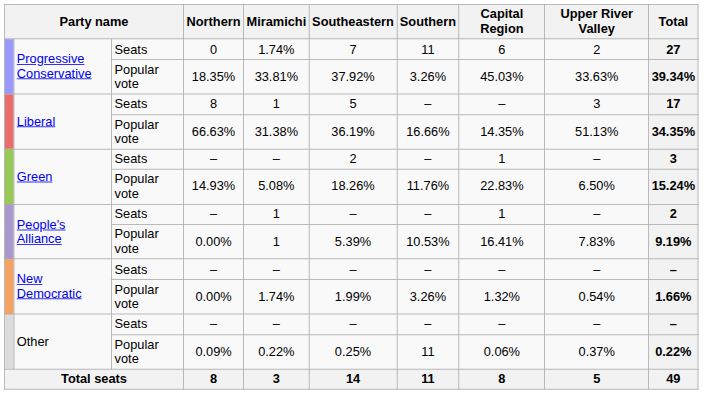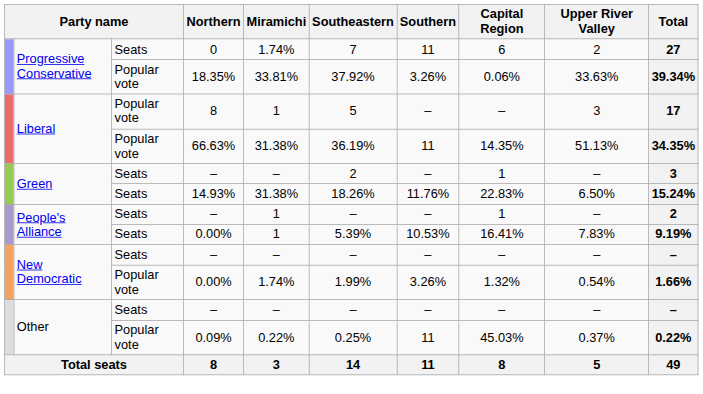 <table class="wikitable" style="text-align:center;">
 <tr>
 <th colspan="3">Party name</th>
 <th>Northern</th>
 <th>Miramichi</th>
 <th>Southeastern</th>
 <th>Southern</th>
 <th>Capital Region</th>
 <th>Upper River Valley</th>
 <th>Total</th>
 </tr>
 <tr>
 <td rowspan="2" bgcolor="#9999FF"> </td>
 <td rowspan="2" style="text-align:left;"><a href='#'>Progressive<br>Conservative</a></td>
 <td style="text-align:left;">Seats</td>
 <td>0</td>
 <td>1.74%</td>
 <td>7</td>
 <td>11</td>
 <td>6</td>
 <td>2</td>
 <th>27</th>
 </tr>
 <tr>
 <td style="text-align:left;">Popular vote</td>
 <td>18.35%</td>
 <td>33.81%</td>
 <td>37.92%</td>
 <td>3.26%</td>
-<td>45.03%</td>
+<td>0.06%</td>
 <td>33.63%</td>
 <th>39.34%</th>
 </tr>
 <tr>
 <td rowspan="2" bgcolor="#EA6D6A"> </td>
 <td rowspan="2" style="text-align:left;"><a href='#'>Liberal</a></td>
-<td style="text-align:left;">Seats</td>
+<td style="text-align:left;">Popular vote</td>
 <td>8</td>
 <td>1</td>
 <td>5</td>
 <td>–</td>
 <td>–</td>
 <td>3</td>
 <th>17</th>
 </tr>
 <tr>
 <td style="text-align:left;">Popular vote</td>
 <td>66.63%</td>
 <td>31.38%</td>
 <td>36.19%</td>
-<td>16.66%</td>
+<td>11</td>
 <td>14.35%</td>
 <td>51.13%</td>
 <th>34.35%</th>
 </tr>
 <tr>
 <td rowspan="2" bgcolor="#99C955"> </td>
 <td rowspan="2" style="text-align:left;"><a href='#'>Green</a></td>
 <td style="text-align:left;">Seats</td>
 <td>–</td>
 <td>–</td>
 <td>2</td>
 <td>–</td>
 <td>1</td>
 <td>–</td>
 <th>3</th>
 </tr>
 <tr>
-<td style="text-align:left;">Popular vote</td>
+<td style="text-align:left;">Seats</td>
 <td>14.93%</td>
-<td>5.08%</td>
+<td>31.38%</td>
 <td>18.26%</td>
 <td>11.76%</td>
 <td>22.83%</td>
 <td>6.50%</td>
 <th>15.24%</th>
 </tr>
 <tr>
 <td rowspan="2" bgcolor="#AA99CC"> </td>
 <td rowspan="2" style="text-align:left;"><a href='#'>People's Alliance</a></td>
 <td style="text-align:left;">Seats</td>
 <td>–</td>
 <td>1</td>
 <td>–</td>
 <td>–</td>
 <td>1</td>
 <td>–</td>
 <th>2</th>
 </tr>
 <tr>
-<td style="text-align:left;">Popular vote</td>
+<td style="text-align:left;">Seats</td>
 <td>0.00%</td>
 <td>1</td>
 <td>5.39%</td>
 <td>10.53%</td>
 <td>16.41%</td>
 <td>7.83%</td>
 <th>9.19%</th>
 </tr>
 <tr>
 <td rowspan="2" bgcolor="#F4A460"> </td>
 <td rowspan="2" style="text-align:left;"><a href='#'>New Democratic</a></td>
 <td style="text-align:left;">Seats</td>
 <td>–</td>
 <td>–</td>
 <td>–</td>
 <td>–</td>
 <td>–</td>
 <td>–</td>
 <th>–</th>
 </tr>
 <tr>
 <td style="text-align:left;">Popular vote</td>
 <td>0.00%</td>
 <td>1.74%</td>
 <td>1.99%</td>
 <td>3.26%</td>
 <td>1.32%</td>
 <td>0.54%</td>
 <th>1.66%</th>
 </tr>
 <tr>
 <td rowspan="2" bgcolor="#DCDCDC"> </td>
 <td rowspan="2" style="text-align:left;">Other</td>
 <td style="text-align:left;">Seats</td>
 <td>–</td>
 <td>–</td>
 <td>–</td>
 <td>–</td>
 <td>–</td>
 <td>–</td>
 <th>–</th>
 </tr>
 <tr>
 <td style="text-align:left;">Popular vote</td>
 <td>0.09%</td>
 <td>0.22%</td>
 <td>0.25%</td>
 <td>11</td>
-<td>0.06%</td>
+<td>45.03%</td>
 <td>0.37%</td>
 <th>0.22%</th>
 </tr>
 <tr>
 <th colspan=3>Total seats</th>
 <th>8</th>
 <th>3</th>
 <th>14</th>
 <th>11</th>
 <th>8</th>
 <th>5</th>
 <th>49</th>
 </tr>
 </table>
